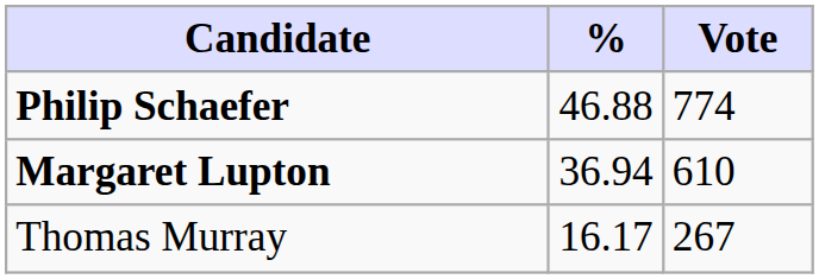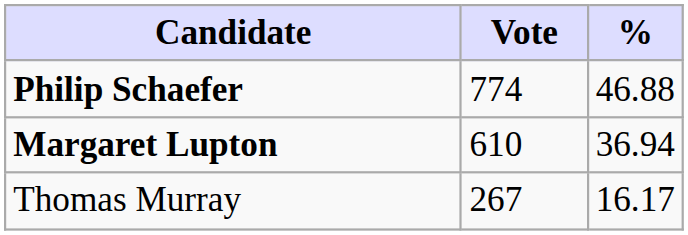 <table class="wikitable">
 <tr>
 <th style="background:#ddf; width:200px;">Candidate</th>
+<th style="background:#ddf; width:50px;">Vote</th>
 <th style="background:#ddf; width:30px;">%</th>
-<th style="background:#ddf; width:50px;">Vote</th>
 </tr>
 <tr>
 <td><strong>Philip Schaefer</strong></td>
+<td>774</td>
 <td>46.88</td>
-<td>774</td>
 </tr>
 <tr>
 <td><strong>Margaret Lupton</strong></td>
+<td>610</td>
 <td>36.94</td>
-<td>610</td>
 </tr>
 <tr>
 <td>Thomas Murray</td>
+<td>267</td>
 <td>16.17</td>
-<td>267</td>
 </tr>
 </table>
